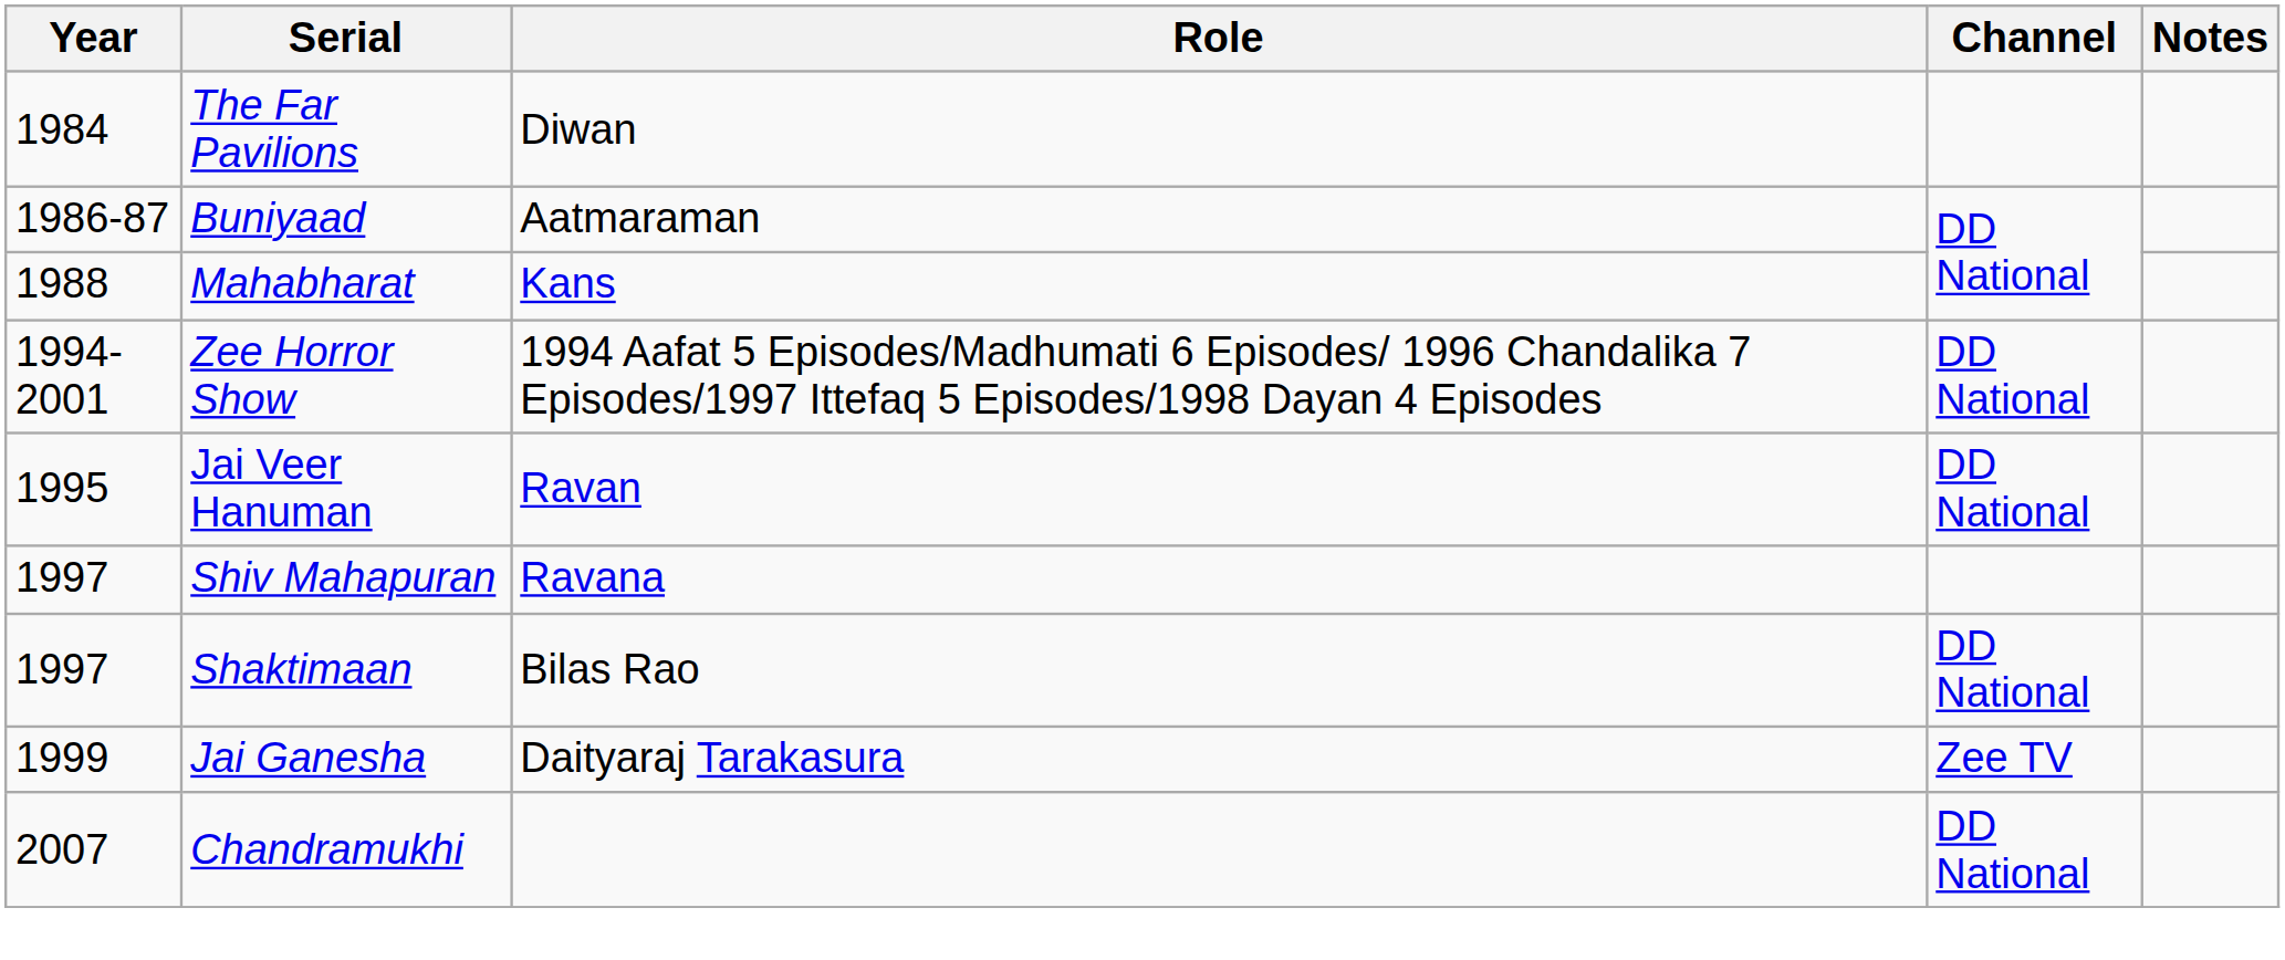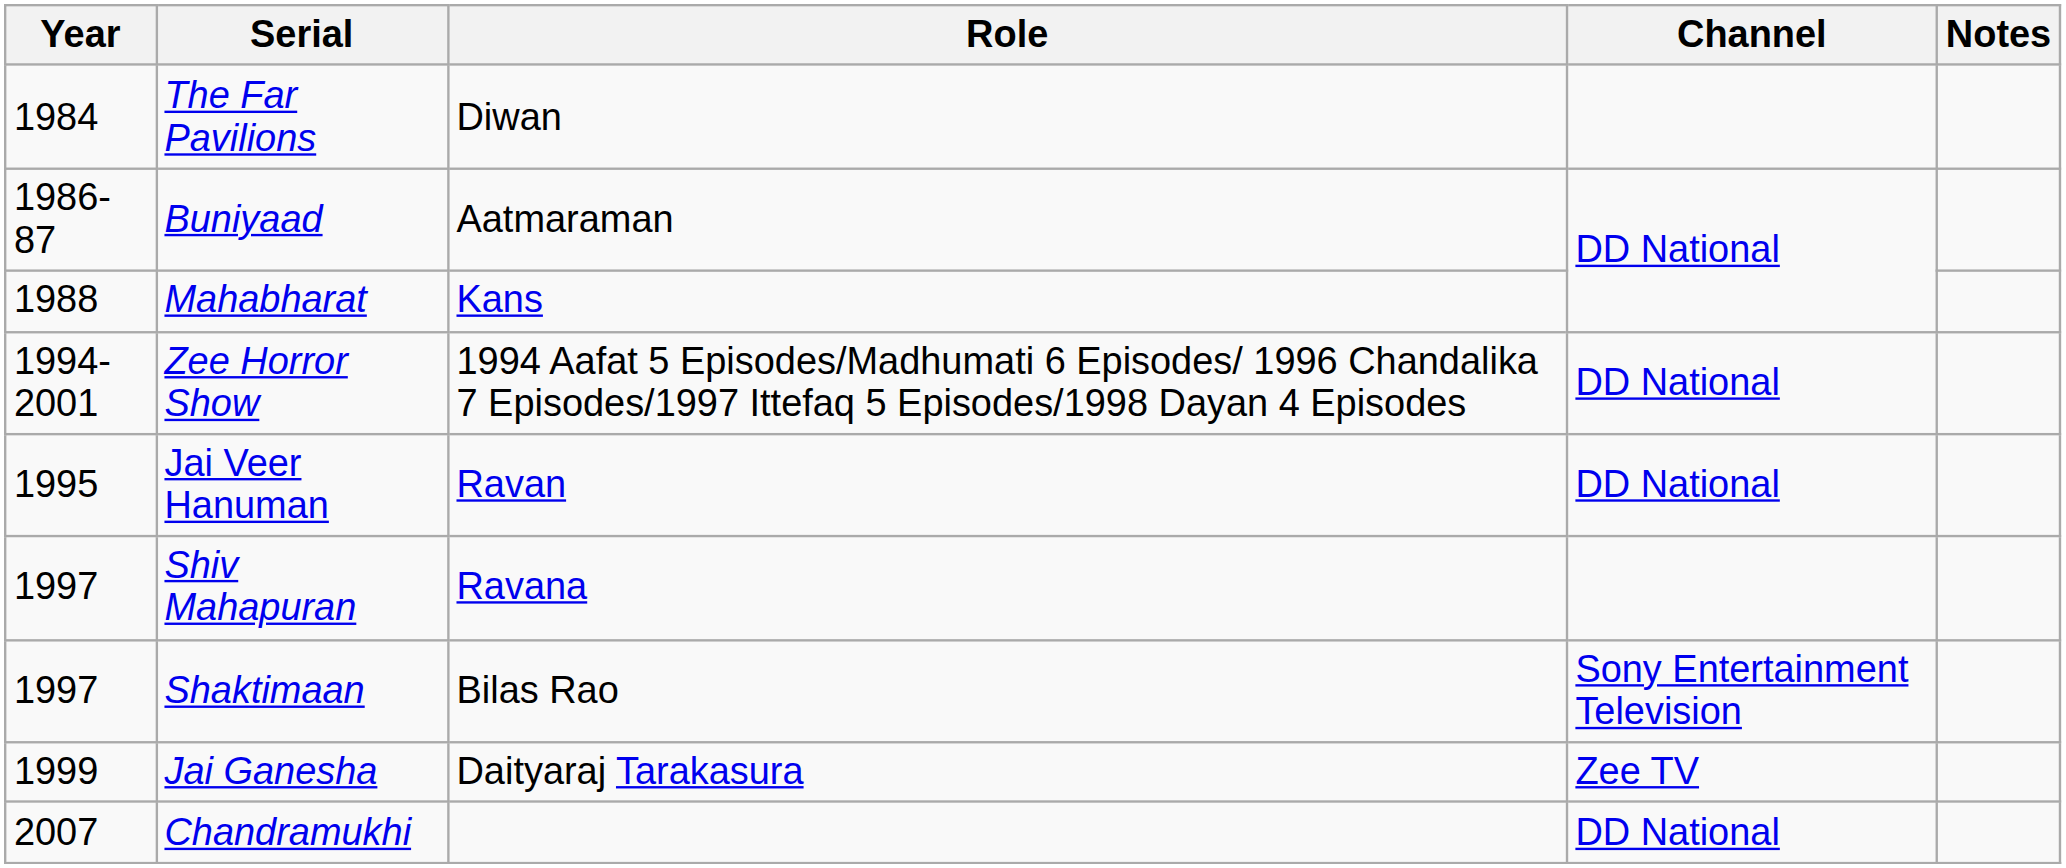 <table class="wikitable">
 <tr>
 <th>Year</th>
 <th>Serial</th>
 <th>Role</th>
 <th>Channel</th>
 <th>Notes</th>
 </tr>
 <tr>
 <td>1984</td>
 <td><em><a href='#'>The Far Pavilions</a></em></td>
 <td>Diwan</td>
 <td></td>
 <td></td>
 </tr>
 <tr>
 <td>1986-87</td>
 <td><em><a href='#'>Buniyaad</a></em></td>
 <td>Aatmaraman</td>
 <td Rowspan="2"><a href='#'>DD National</a></td>
 <td></td>
 </tr>
 <tr>
 <td>1988</td>
 <td><em><a href='#'>Mahabharat</a></em></td>
 <td><a href='#'>Kans</a></td>
 <td></td>
 </tr>
 <tr>
 <td>1994-2001</td>
 <td><em><a href='#'>Zee Horror Show</a></em></td>
 <td>1994 Aafat 5 Episodes/Madhumati 6 Episodes/ 1996 Chandalika 7 Episodes/1997 Ittefaq 5 Episodes/1998 Dayan 4 Episodes</td>
 <td><a href='#'>DD National</a></td>
 <td></td>
 </tr>
 <tr>
 <td>1995</td>
 <td><a href='#'>Jai Veer Hanuman</a></td>
 <td><a href='#'>Ravan</a></td>
 <td><a href='#'>DD National</a></td>
 <td></td>
 </tr>
 <tr>
 <td>1997</td>
 <td><em><a href='#'>Shiv Mahapuran</a></em></td>
 <td><a href='#'>Ravana</a></td>
 <td></td>
 <td></td>
 </tr>
 <tr>
 <td>1997</td>
 <td><em><a href='#'>Shaktimaan</a></em></td>
 <td>Bilas Rao</td>
-<td><a href='#'>DD National</a></td>
+<td><a href='#'>Sony Entertainment Television</a></td>
 <td></td>
 </tr>
 <tr>
 <td>1999</td>
 <td><em><a href='#'>Jai Ganesha</a></em></td>
 <td>Daityaraj <a href='#'>Tarakasura</a></td>
 <td><a href='#'>Zee TV</a></td>
 <td></td>
 </tr>
 <tr>
 <td>2007</td>
 <td><em><a href='#'>Chandramukhi</a></em></td>
 <td></td>
 <td><a href='#'>DD National</a></td>
 <td></td>
 </tr>
 <tr>
 </tr>
 </table>
